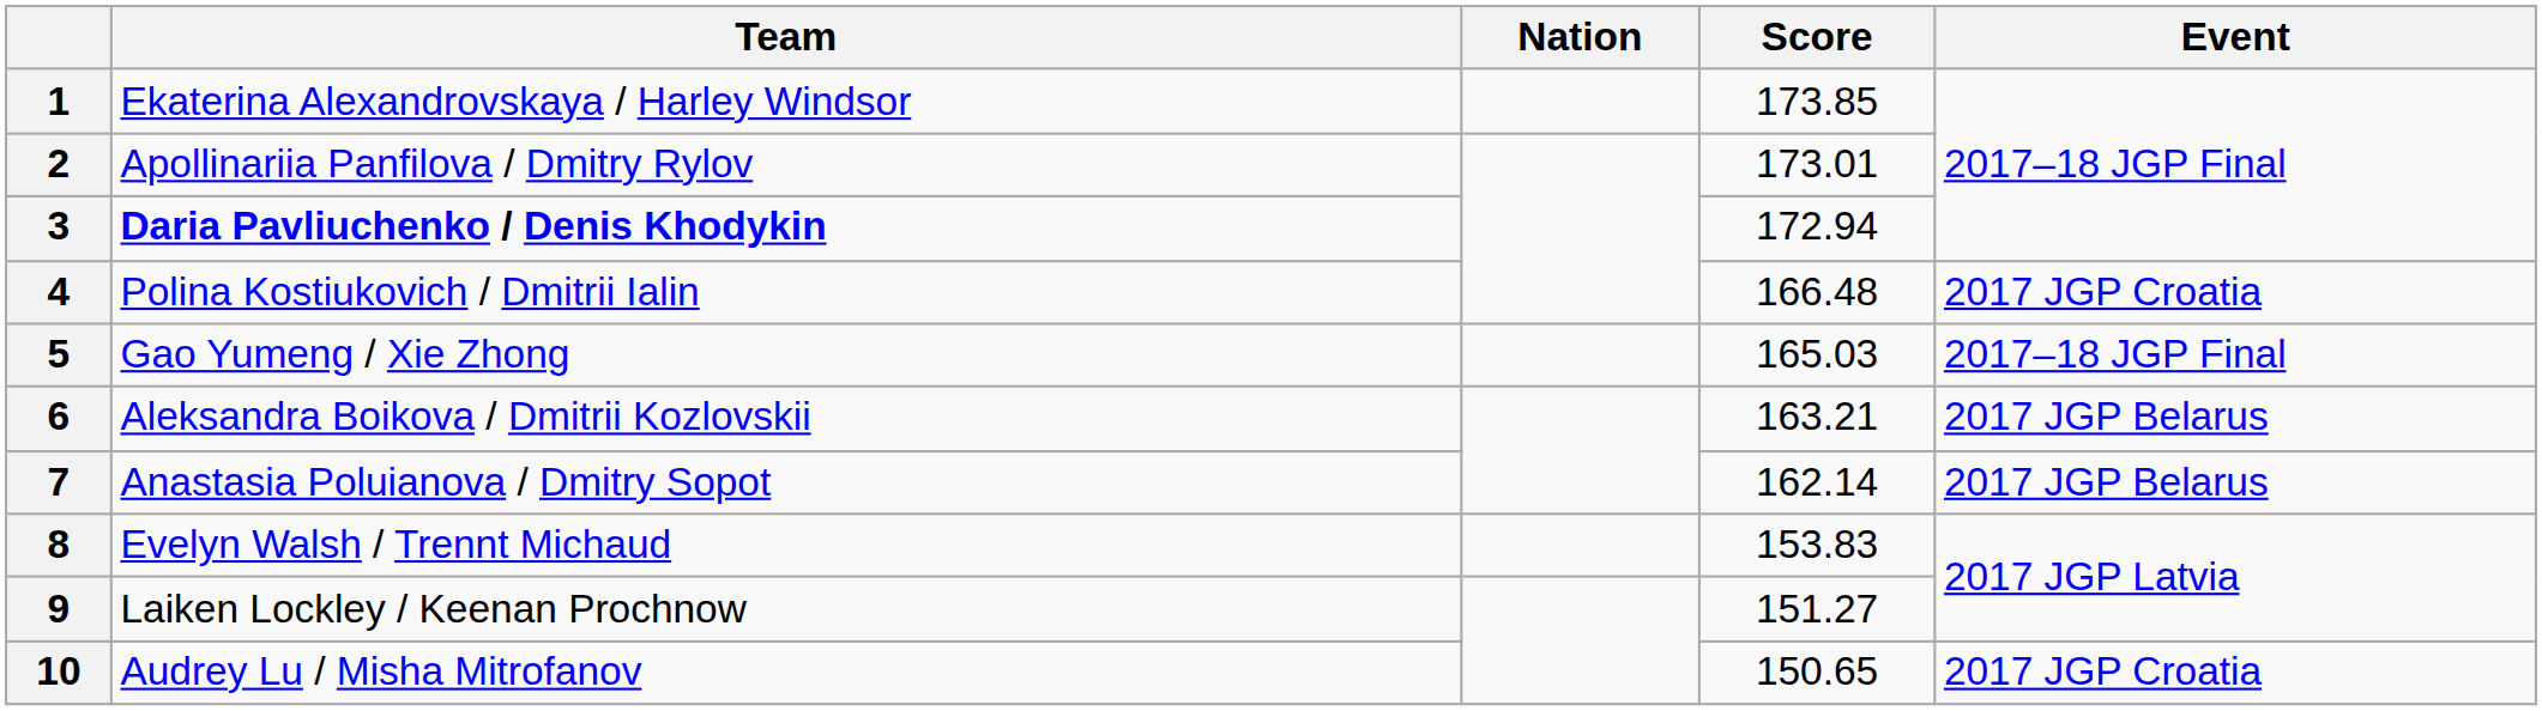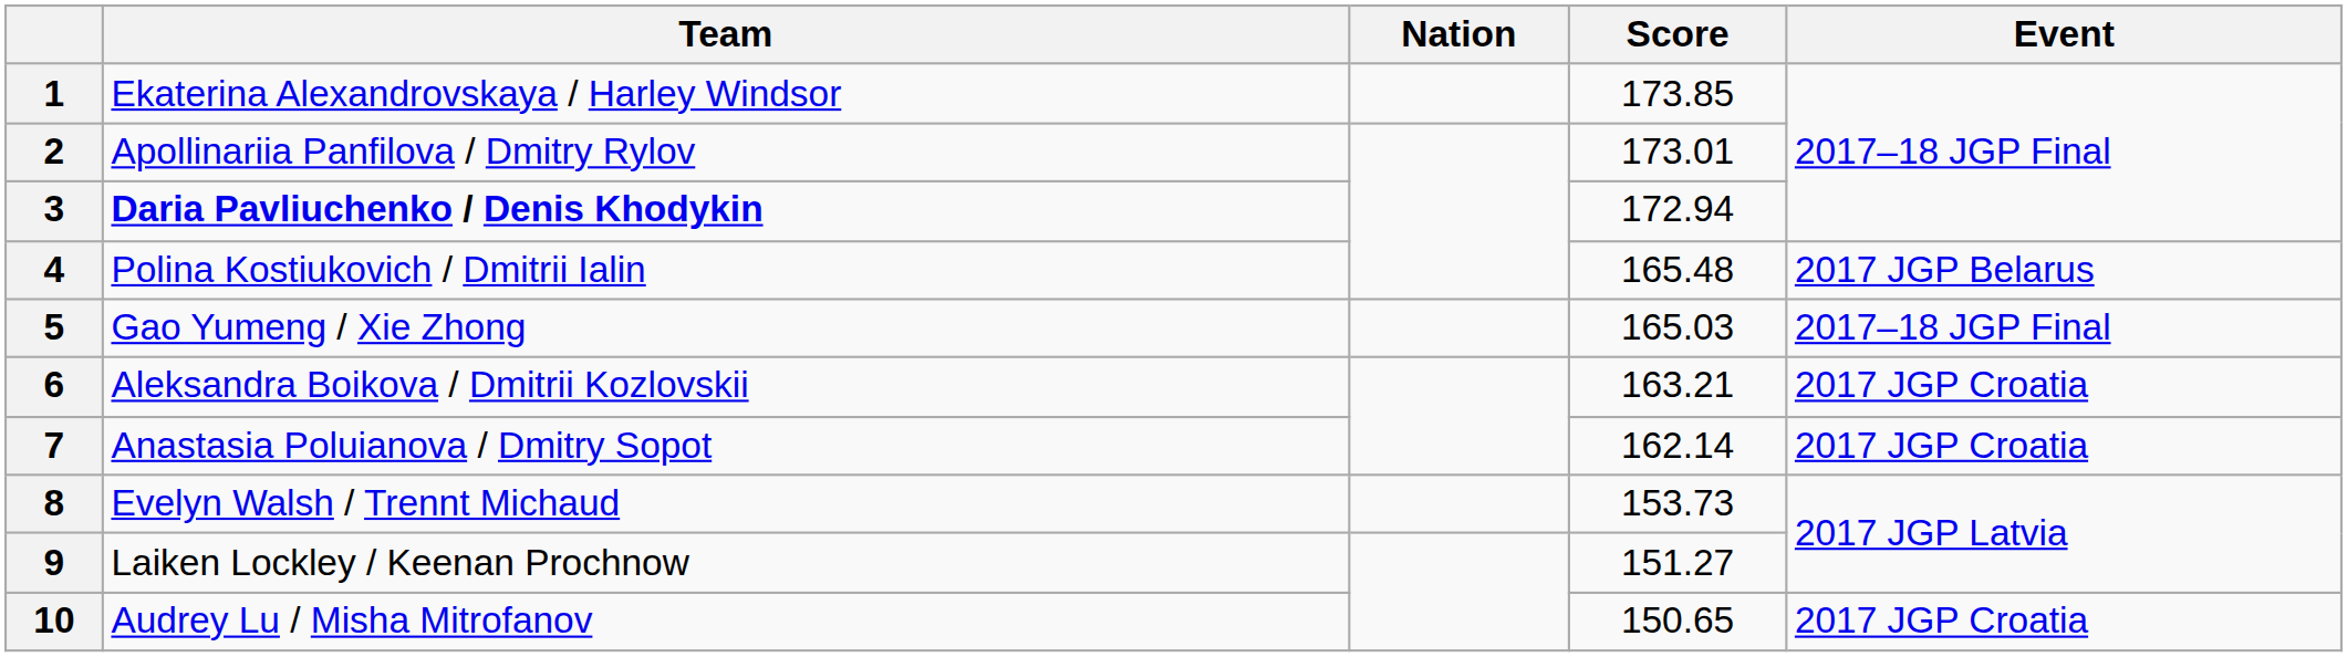 <table class="wikitable sortable" style="text-align:left; width:80%">
 <tr>
 <th scope="col"></th>
 <th scope="col">Team</th>
 <th scope="col">Nation</th>
 <th scope="col">Score</th>
 <th scope="col">Event</th>
 </tr>
 <tr>
 <th scope="row">1</th>
 <td><a href='#'>Ekaterina Alexandrovskaya</a> / <a href='#'>Harley Windsor</a></td>
 <td></td>
 <td style="text-align:center;">173.85</td>
 <td rowspan="3"><a href='#'>2017–18 JGP Final</a></td>
 </tr>
 <tr>
 <th scope="row">2</th>
 <td><a href='#'>Apollinariia Panfilova</a> / <a href='#'>Dmitry Rylov</a></td>
 <td rowspan="3"></td>
 <td style="text-align:center;">173.01</td>
 </tr>
 <tr>
 <th scope="row">3</th>
 <td><strong><a href='#'>Daria Pavliuchenko</a> / <a href='#'>Denis Khodykin</a></strong></td>
 <td style="text-align:center;">172.94</td>
 </tr>
 <tr>
 <th scope="row">4</th>
 <td><a href='#'>Polina Kostiukovich</a> / <a href='#'>Dmitrii Ialin</a></td>
-<td style="text-align:center;">166.48</td>
-<td><a href='#'>2017 JGP Croatia</a></td>
+<td style="text-align:center;">165.48</td>
+<td><a href='#'>2017 JGP Belarus</a></td>
 </tr>
 <tr>
 <th scope="row">5</th>
 <td><a href='#'>Gao Yumeng</a> / <a href='#'>Xie Zhong</a></td>
 <td></td>
 <td style="text-align:center;">165.03</td>
 <td><a href='#'>2017–18 JGP Final</a></td>
 </tr>
 <tr>
 <th scope="row">6</th>
 <td><a href='#'>Aleksandra Boikova</a> / <a href='#'>Dmitrii Kozlovskii</a></td>
 <td rowspan="2"></td>
 <td style="text-align:center;">163.21</td>
-<td><a href='#'>2017 JGP Belarus</a></td>
+<td><a href='#'>2017 JGP Croatia</a></td>
 </tr>
 <tr>
 <th scope="row">7</th>
 <td><a href='#'>Anastasia Poluianova</a> / <a href='#'>Dmitry Sopot</a></td>
 <td style="text-align:center;">162.14</td>
-<td><a href='#'>2017 JGP Belarus</a></td>
+<td><a href='#'>2017 JGP Croatia</a></td>
 </tr>
 <tr>
 <th scope="row">8</th>
 <td><a href='#'>Evelyn Walsh</a> / <a href='#'>Trennt Michaud</a></td>
 <td></td>
-<td style="text-align:center;">153.83</td>
+<td style="text-align:center;">153.73</td>
 <td rowspan="2"><a href='#'>2017 JGP Latvia</a></td>
 </tr>
 <tr>
 <th scope="row">9</th>
 <td>Laiken Lockley / Keenan Prochnow</td>
 <td rowspan="2"></td>
 <td style="text-align:center;">151.27</td>
 </tr>
 <tr>
 <th scope="row">10</th>
 <td><a href='#'>Audrey Lu</a> / <a href='#'>Misha Mitrofanov</a></td>
 <td style="text-align:center;">150.65</td>
 <td><a href='#'>2017 JGP Croatia</a></td>
 </tr>
 </table>
